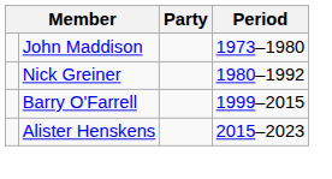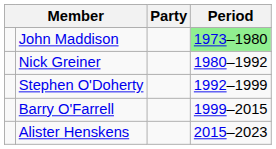 <table class="wikitable">
 <tr>
 <th colspan="2">Member</th>
 <th>Party</th>
 <th>Period</th>
 </tr>
 <tr>
 <td> </td>
 <td><a href='#'>John Maddison</a></td>
 <td></td>
-<td><a href='#'>1973</a>–1980</td>
+<td style="background: lightgreen;"><a href='#'>1973</a>–1980</td>
 </tr>
 <tr>
 <td> </td>
 <td><a href='#'>Nick Greiner</a></td>
 <td></td>
 <td><a href='#'>1980</a>–1992</td>
+</tr>
+<tr>
+<td> </td>
+<td><a href='#'>Stephen O'Doherty</a></td>
+<td></td>
+<td><a href='#'>1992</a>–1999</td>
 </tr>
 <tr>
 <td> </td>
 <td><a href='#'>Barry O'Farrell</a></td>
 <td></td>
 <td><a href='#'>1999</a>–2015</td>
 </tr>
 <tr>
 <td> </td>
 <td><a href='#'>Alister Henskens</a></td>
 <td></td>
 <td><a href='#'>2015</a>–2023</td>
 </tr>
 </table>
